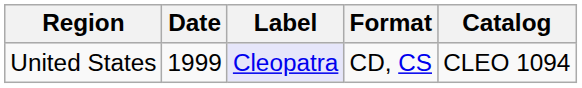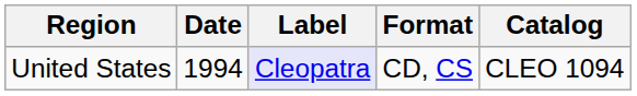 <table class="wikitable">
 <tr>
 <th>Region</th>
 <th>Date</th>
 <th>Label</th>
 <th>Format</th>
 <th>Catalog</th>
 </tr>
 <tr>
 <td>United States</td>
-<td>1999</td>
+<td>1994</td>
 <td style="background: lavender;"><a href='#'>Cleopatra</a></td>
 <td>CD, <a href='#'>CS</a></td>
 <td>CLEO 1094</td>
 </tr>
 </table>
